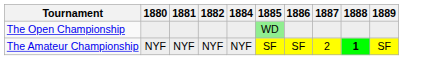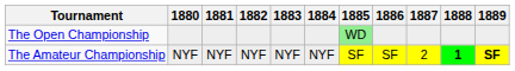 <table class="wikitable" style="font-size:95%;text-align:center;">
 <tr>
 <th>Tournament</th>
 <th>1880</th>
 <th>1881</th>
 <th>1882</th>
+<th>1883</th>
 <th>1884</th>
 <th>1885</th>
 <th>1886</th>
 <th>1887</th>
 <th>1888</th>
 <th>1889</th>
 </tr>
 <tr>
 <td align=left><a href='#'>The Open Championship</a></td>
+<td style="background:#eeeeee;"></td>
 <td style="background:#eeeeee;"></td>
 <td style="background:#eeeeee;"></td>
 <td style="background:#eeeeee;"></td>
 <td style="background:#eeeeee;"></td>
 <td style="background: lightgreen;">WD</td>
 <td style="background:#eeeeee;"></td>
 <td style="background:#eeeeee;"></td>
 <td style="background:#eeeeee;"></td>
 <td style="background:#eeeeee;"></td>
 </tr>
 <tr>
 <td align=left><a href='#'>The Amateur Championship</a></td>
 <td style="background:#eeeeee;">NYF</td>
 <td style="background:#eeeeee;">NYF</td>
 <td style="background:#eeeeee;">NYF</td>
 <td style="background:#eeeeee;">NYF</td>
+<td style="background:#eeeeee;">NYF</td>
 <td style="background:yellow;">SF</td>
 <td style="background:yellow;">SF</td>
 <td style="background:yellow;">2</td>
 <td style="background:#00ff00;"><strong>1</strong></td>
-<td style="background:yellow;">SF</td>
+<td style="background:yellow;"><strong>SF</strong></td>
 </tr>
 </table>
